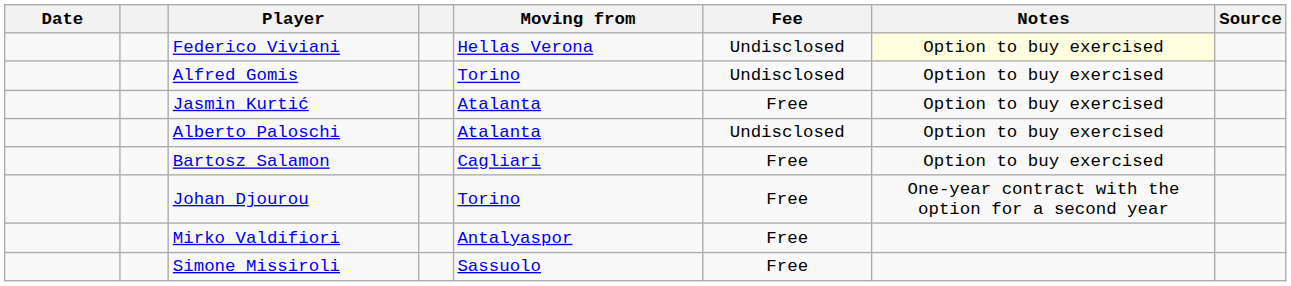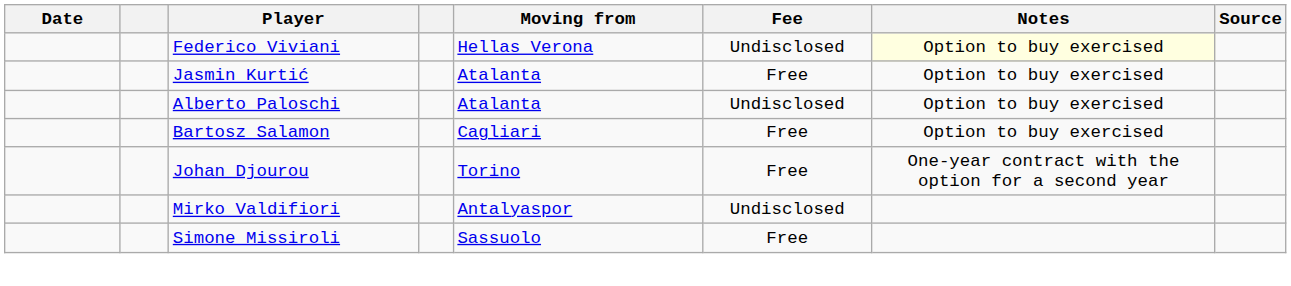 <table class="wikitable sortable">
 <tr>
 <th style="width:80px;">Date</th>
 <th style="width:30px;"></th>
 <th style="width:180px;">Player</th>
 <th style="width:20px;"></th>
 <th style="width:180px;">Moving from</th>
 <th style="width:120px;" class="unsortable">Fee</th>
 <th style="width:250px;" class="unsortable">Notes</th>
 <th style="width:20px;">Source</th>
 </tr>
 <tr>
 <td></td>
 <td align=center></td>
 <td> <a href='#'>Federico Viviani</a></td>
 <td align=center></td>
 <td> <a href='#'>Hellas Verona</a></td>
 <td align=center>Undisclosed</td>
 <td align=center style="background: lightyellow;">Option to buy exercised</td>
-<td></td>
-</tr>
-<tr>
-<td></td>
-<td align=center></td>
-<td> <a href='#'>Alfred Gomis</a></td>
-<td align=center></td>
-<td> <a href='#'>Torino</a></td>
-<td align=center>Undisclosed</td>
-<td align=center>Option to buy exercised</td>
 <td></td>
 </tr>
 <tr>
 <td></td>
 <td align=center></td>
 <td> <a href='#'>Jasmin Kurtić</a></td>
 <td align=center></td>
 <td> <a href='#'>Atalanta</a></td>
 <td align=center>Free</td>
 <td align=center>Option to buy exercised</td>
 <td></td>
 </tr>
 <tr>
 <td></td>
 <td align=center></td>
 <td> <a href='#'>Alberto Paloschi</a></td>
 <td align=center></td>
 <td> <a href='#'>Atalanta</a></td>
 <td align=center>Undisclosed</td>
 <td align=center>Option to buy exercised</td>
 <td></td>
 </tr>
 <tr>
 <td></td>
 <td align=center></td>
 <td> <a href='#'>Bartosz Salamon</a></td>
 <td align=center></td>
 <td> <a href='#'>Cagliari</a></td>
 <td align=center>Free</td>
 <td align=center>Option to buy exercised</td>
 <td></td>
 </tr>
 <tr>
 <td></td>
 <td align=center></td>
 <td> <a href='#'>Johan Djourou</a></td>
 <td align=center></td>
 <td> <a href='#'>Torino</a></td>
 <td align=center>Free</td>
 <td align=center>One-year contract with the option for a second year</td>
 <td></td>
 </tr>
 <tr>
 <td></td>
 <td align=center></td>
 <td> <a href='#'>Mirko Valdifiori</a></td>
 <td align=center></td>
 <td> <a href='#'>Antalyaspor</a></td>
-<td align=center>Free</td>
+<td align=center>Undisclosed</td>
 <td align=center></td>
 <td></td>
 </tr>
 <tr>
 <td></td>
 <td align=center></td>
 <td> <a href='#'>Simone Missiroli</a></td>
 <td align=center></td>
 <td> <a href='#'>Sassuolo</a></td>
 <td align=center>Free</td>
 <td align=center></td>
 <td></td>
 </tr>
 </table>
